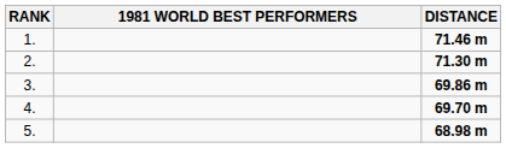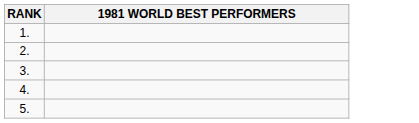 <table class="wikitable" style="border-collapse: collapse; font-size: 90%;">
 <tr>
 <th>RANK</th>
 <th align="center" style="width: 25em">1981 WORLD BEST PERFORMERS</th>
-<th align="center" style="width: 5em">DISTANCE</th>
 </tr>
 <tr>
 <td align="center">1.</td>
 <td></td>
-<td align="center"><strong>71.46 m</strong></td>
 </tr>
 <tr>
 <td align="center">2.</td>
 <td></td>
-<td align="center"><strong>71.30 m</strong></td>
 </tr>
 <tr>
 <td align="center">3.</td>
 <td></td>
-<td align="center"><strong>69.86 m</strong></td>
 </tr>
 <tr>
 <td align="center">4.</td>
 <td></td>
-<td align="center"><strong>69.70 m</strong></td>
 </tr>
 <tr>
 <td align="center">5.</td>
 <td></td>
-<td align="center"><strong>68.98 m</strong></td>
 </tr>
 </table>
